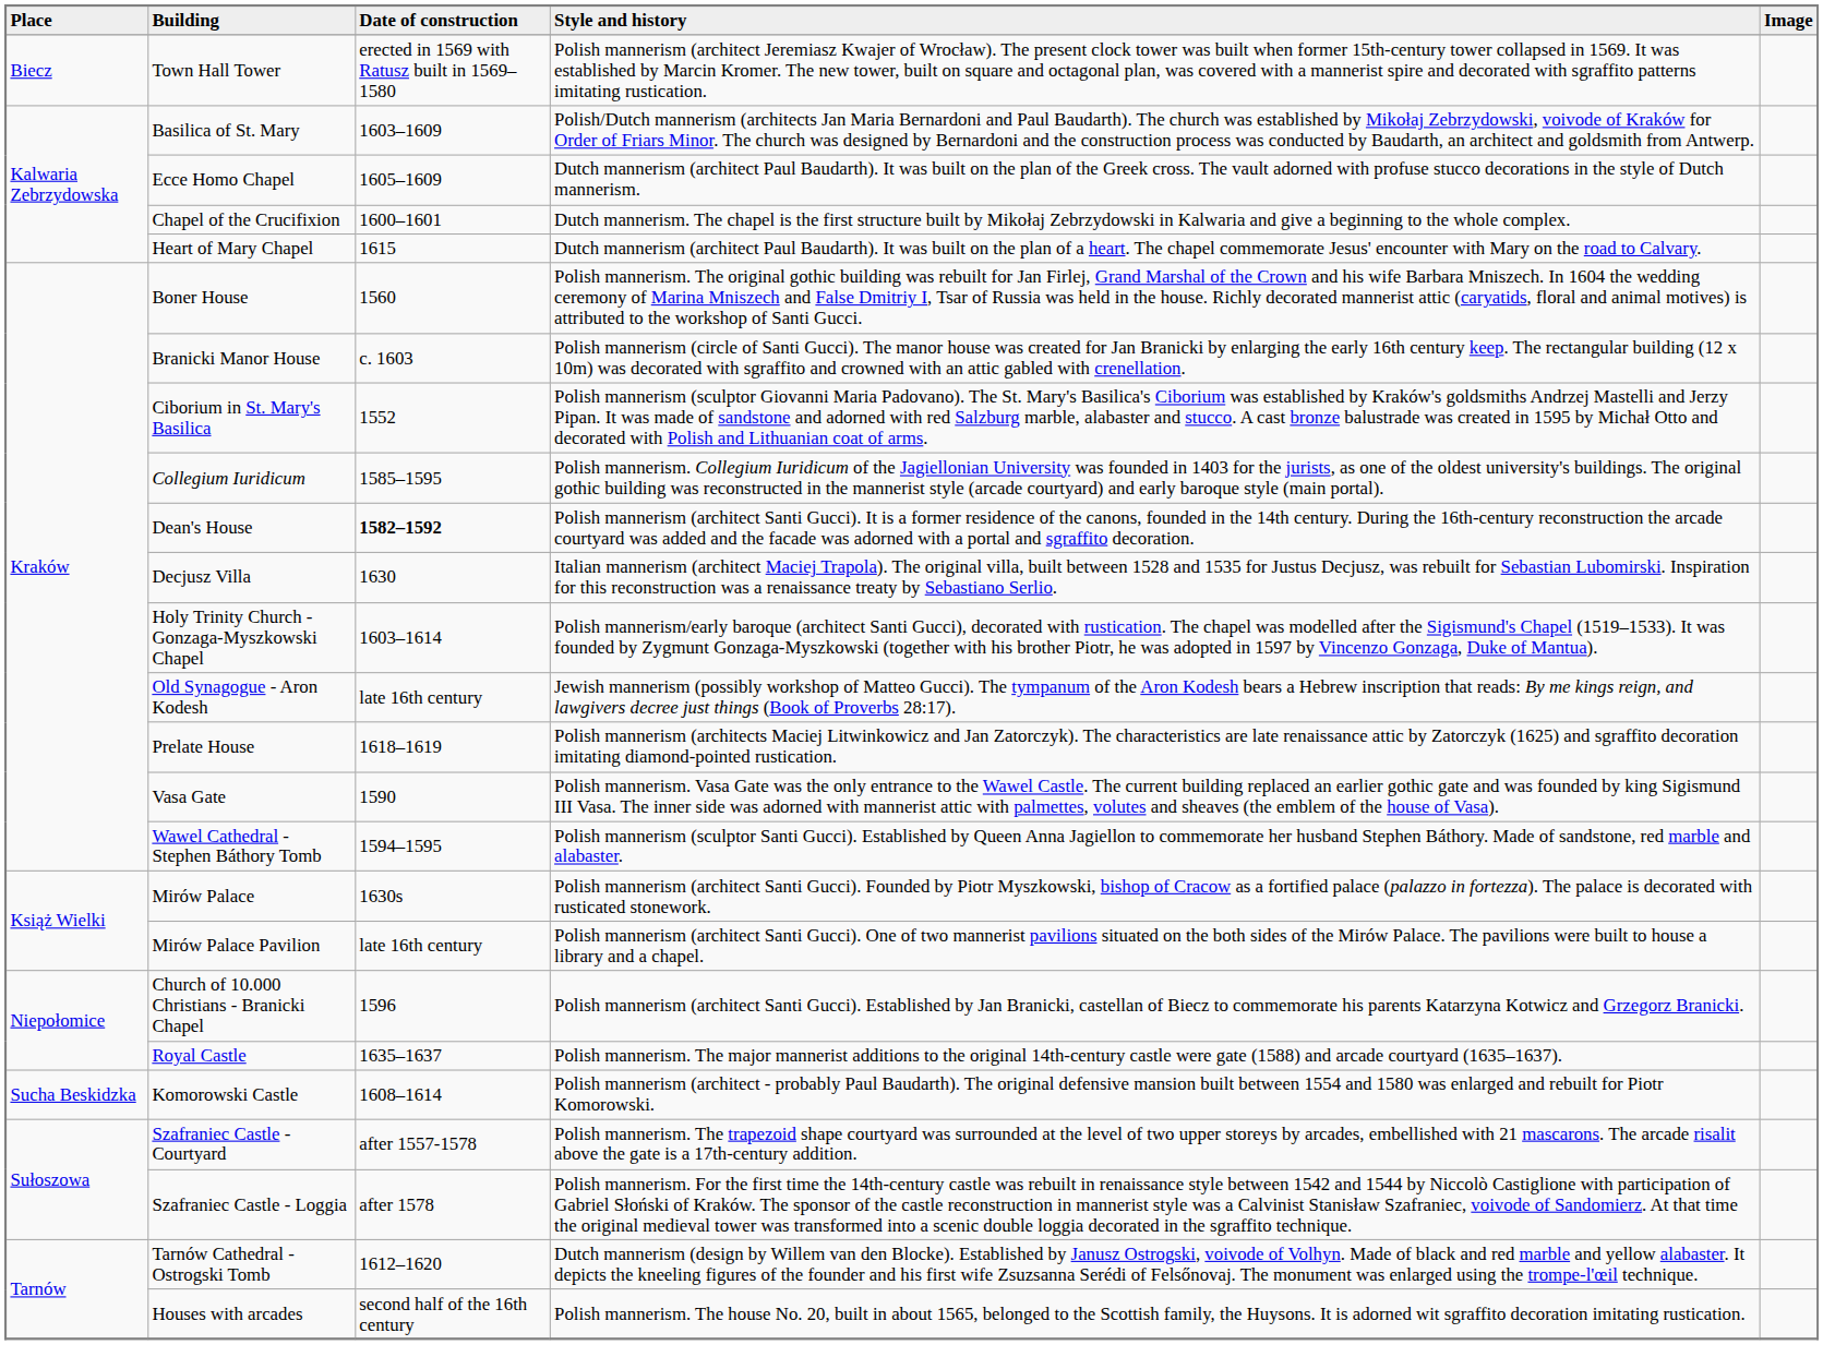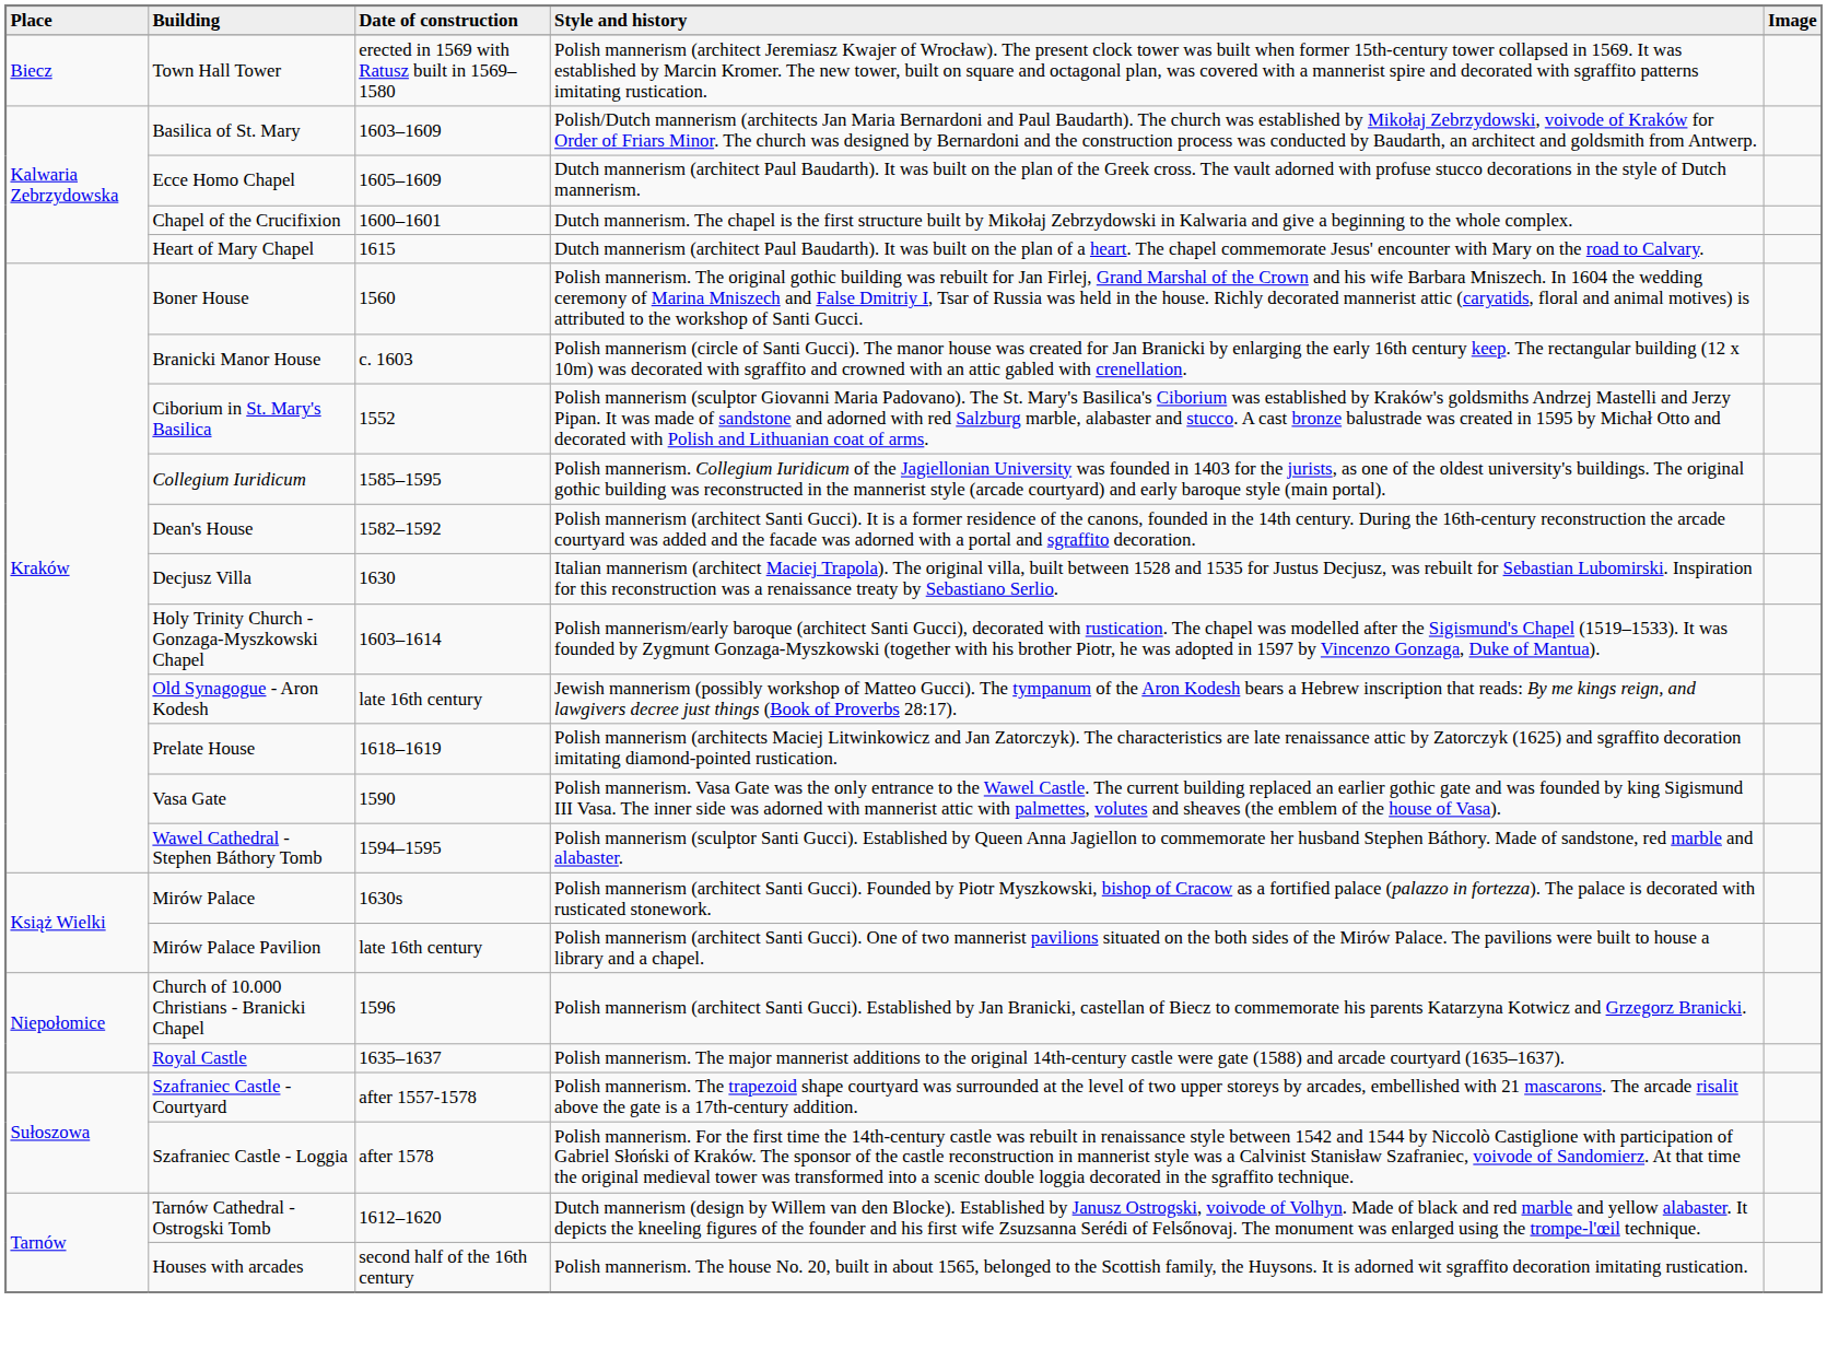 <table class="wikitable" style="border: 2px solid gray; border-collapse: collapse;" width="100%">
 <tr>
 <td bgcolor="#EEEEEE"><strong>Place</strong></td>
 <td bgcolor="#EEEEEE"><strong>Building</strong></td>
 <td bgcolor="#EEEEEE"><strong>Date of construction</strong></td>
 <td bgcolor="#EEEEEE"><strong>Style and history</strong></td>
 <td bgcolor="#EEEEEE"><strong>Image</strong></td>
 </tr>
 <tr>
 </tr>
 <tr>
 <td><a href='#'>Biecz</a></td>
 <td>Town Hall Tower</td>
 <td>erected in 1569 with <a href='#'>Ratusz</a> built in 1569–1580</td>
 <td>Polish mannerism (architect Jeremiasz Kwajer of Wrocław). The present clock tower was built when former 15th-century tower collapsed in 1569. It was established by Marcin Kromer. The new tower, built on square and octagonal plan, was covered with a mannerist spire and decorated with sgraffito patterns imitating rustication.</td>
 <td></td>
 </tr>
 <tr>
 <td rowspan=4><a href='#'>Kalwaria Zebrzydowska</a></td>
 <td>Basilica of St. Mary</td>
 <td>1603–1609</td>
 <td>Polish/Dutch mannerism (architects Jan Maria Bernardoni and Paul Baudarth). The church was established by <a href='#'>Mikołaj Zebrzydowski</a>, <a href='#'>voivode of Kraków</a> for <a href='#'>Order of Friars Minor</a>. The church was designed by Bernardoni and the construction process was conducted by Baudarth, an architect and goldsmith from Antwerp.</td>
 <td></td>
 </tr>
 <tr>
 <td>Ecce Homo Chapel</td>
 <td>1605–1609</td>
 <td>Dutch mannerism (architect Paul Baudarth). It was built on the plan of the Greek cross. The vault adorned with profuse stucco decorations in the style of Dutch mannerism.</td>
 <td></td>
 </tr>
 <tr>
 <td>Chapel of the Crucifixion</td>
 <td>1600–1601</td>
 <td>Dutch mannerism. The chapel is the first structure built by Mikołaj Zebrzydowski in Kalwaria and give a beginning to the whole complex.</td>
 <td></td>
 </tr>
 <tr>
 <td>Heart of Mary Chapel</td>
 <td>1615</td>
 <td>Dutch mannerism (architect Paul Baudarth). It was built on the plan of a <a href='#'>heart</a>. The chapel commemorate Jesus' encounter with Mary on the <a href='#'>road to Calvary</a>.</td>
 <td></td>
 </tr>
 <tr>
 <td rowspan=11><a href='#'>Kraków</a></td>
 <td>Boner House</td>
 <td>1560</td>
 <td>Polish mannerism. The original gothic building was rebuilt for Jan Firlej, <a href='#'>Grand Marshal of the Crown</a> and his wife Barbara Mniszech. In 1604 the wedding ceremony of <a href='#'>Marina Mniszech</a> and <a href='#'>False Dmitriy I</a>, Tsar of Russia was held in the house. Richly decorated mannerist attic (<a href='#'>caryatids</a>, floral and animal motives) is attributed to the workshop of Santi Gucci.</td>
 <td></td>
 </tr>
 <tr>
 <td>Branicki Manor House</td>
 <td>c. 1603</td>
 <td>Polish mannerism (circle of Santi Gucci). The manor house was created for Jan Branicki by enlarging the early 16th century <a href='#'>keep</a>. The rectangular building (12 x 10m) was decorated with sgraffito and  crowned with an attic gabled with <a href='#'>crenellation</a>.</td>
 <td></td>
 </tr>
 <tr>
 <td>Ciborium in <a href='#'>St. Mary's Basilica</a></td>
 <td>1552</td>
 <td>Polish mannerism (sculptor Giovanni Maria Padovano). The St. Mary's Basilica's <a href='#'>Ciborium</a> was established by Kraków's goldsmiths Andrzej Mastelli and Jerzy Pipan. It was made of <a href='#'>sandstone</a> and adorned with red <a href='#'>Salzburg</a> marble, alabaster and <a href='#'>stucco</a>. A cast <a href='#'>bronze</a> balustrade was created in 1595 by Michał Otto and decorated with <a href='#'>Polish and Lithuanian coat of arms</a>.</td>
 <td></td>
 </tr>
 <tr>
 <td><em>Collegium Iuridicum</em></td>
 <td>1585–1595</td>
 <td>Polish mannerism. <em>Collegium Iuridicum</em> of the <a href='#'>Jagiellonian University</a> was founded in 1403 for the <a href='#'>jurists</a>, as one of the oldest university's buildings. The original gothic building was reconstructed in the mannerist style (arcade courtyard) and early baroque style (main portal).</td>
 <td></td>
 </tr>
 <tr>
 <td>Dean's House</td>
-<td><strong>1582–1592</strong></td>
+<td>1582–1592</td>
 <td>Polish mannerism (architect Santi Gucci). It is a former residence of the canons, founded in the 14th century. During the 16th-century reconstruction the arcade courtyard was added and the facade was adorned with a portal and <a href='#'>sgraffito</a> decoration.</td>
 <td></td>
 </tr>
 <tr>
 <td>Decjusz Villa</td>
 <td>1630</td>
 <td>Italian mannerism (architect <a href='#'>Maciej Trapola</a>).  The original villa, built between 1528 and 1535 for Justus Decjusz, was rebuilt for <a href='#'>Sebastian Lubomirski</a>. Inspiration for this reconstruction was a renaissance treaty by <a href='#'>Sebastiano Serlio</a>.</td>
 <td></td>
 </tr>
 <tr>
 <td>Holy Trinity Church - Gonzaga-Myszkowski Chapel</td>
 <td>1603–1614</td>
 <td>Polish mannerism/early baroque (architect Santi Gucci), decorated with <a href='#'>rustication</a>. The chapel was modelled after the <a href='#'>Sigismund's Chapel</a> (1519–1533). It was founded by Zygmunt Gonzaga-Myszkowski (together with his brother Piotr, he was adopted in 1597 by <a href='#'>Vincenzo Gonzaga</a>, <a href='#'>Duke of Mantua</a>).</td>
 <td></td>
 </tr>
 <tr>
 <td><a href='#'>Old Synagogue</a> - Aron Kodesh</td>
 <td>late 16th century</td>
 <td>Jewish mannerism (possibly workshop of Matteo Gucci). The <a href='#'>tympanum</a> of the <a href='#'>Aron Kodesh</a> bears a Hebrew inscription that reads: <em>By me kings reign, and lawgivers decree just things</em> (<a href='#'>Book of Proverbs</a> 28:17).</td>
 <td></td>
 </tr>
 <tr>
 <td>Prelate House</td>
 <td>1618–1619</td>
 <td>Polish mannerism (architects Maciej Litwinkowicz and Jan Zatorczyk). The characteristics are late renaissance attic by Zatorczyk (1625) and sgraffito decoration imitating diamond-pointed rustication.</td>
 <td></td>
 </tr>
 <tr>
 <td>Vasa Gate</td>
 <td>1590</td>
 <td>Polish mannerism. Vasa Gate was the only entrance to the <a href='#'>Wawel Castle</a>. The current building replaced an earlier gothic gate and was founded by king Sigismund III Vasa.  The inner side was adorned with mannerist attic with <a href='#'>palmettes</a>, <a href='#'>volutes</a> and sheaves (the emblem of the <a href='#'>house of Vasa</a>).</td>
 <td></td>
 </tr>
 <tr>
 <td><a href='#'>Wawel Cathedral</a> - Stephen Báthory Tomb</td>
 <td>1594–1595</td>
 <td>Polish mannerism (sculptor Santi Gucci). Established by Queen Anna Jagiellon to commemorate her husband Stephen Báthory. Made of sandstone, red <a href='#'>marble</a> and <a href='#'>alabaster</a>.</td>
 <td></td>
 </tr>
 <tr>
 <td rowspan=2><a href='#'>Książ Wielki</a></td>
 <td>Mirów Palace</td>
 <td>1630s</td>
 <td>Polish mannerism (architect Santi Gucci). Founded by Piotr Myszkowski, <a href='#'>bishop of Cracow</a> as a fortified palace (<em>palazzo in fortezza</em>). The palace is decorated with rusticated stonework.</td>
 <td></td>
 </tr>
 <tr>
 <td>Mirów Palace Pavilion</td>
 <td>late 16th century</td>
 <td>Polish mannerism (architect Santi Gucci). One of two mannerist <a href='#'>pavilions</a> situated on the both sides of the Mirów Palace. The pavilions were built to house a library and a chapel.</td>
 <td></td>
 </tr>
 <tr>
 <td rowspan=2><a href='#'>Niepołomice</a></td>
 <td>Church of 10.000 Christians - Branicki Chapel</td>
 <td>1596</td>
 <td>Polish mannerism (architect Santi Gucci). Established by Jan Branicki, castellan of Biecz to commemorate his parents Katarzyna Kotwicz and <a href='#'>Grzegorz Branicki</a>.</td>
 <td></td>
 </tr>
 <tr>
 <td><a href='#'>Royal Castle</a></td>
 <td>1635–1637</td>
 <td>Polish mannerism. The major mannerist additions to the original 14th-century castle were gate (1588) and arcade courtyard (1635–1637).</td>
 <td></td>
 </tr>
 <tr>
-<td><a href='#'>Sucha Beskidzka</a></td>
-<td>Komorowski Castle</td>
-<td>1608–1614</td>
-<td>Polish mannerism (architect - probably Paul Baudarth). The original defensive mansion built between 1554 and 1580 was enlarged and rebuilt for Piotr Komorowski.</td>
-<td></td>
-</tr>
-<tr>
 <td rowspan=2><a href='#'>Sułoszowa</a></td>
 <td><a href='#'>Szafraniec Castle</a> - Courtyard</td>
 <td>after 1557-1578</td>
 <td>Polish mannerism. The <a href='#'>trapezoid</a> shape courtyard was surrounded at the level of two upper storeys by arcades, embellished with 21 <a href='#'>mascarons</a>. The arcade <a href='#'>risalit</a> above the gate is a 17th-century addition.</td>
 <td></td>
 </tr>
 <tr>
 <td>Szafraniec Castle - Loggia</td>
 <td>after 1578</td>
 <td>Polish mannerism. For the first time the 14th-century castle was rebuilt in renaissance style between 1542 and 1544 by Niccolò Castiglione with participation of Gabriel Słoński of Kraków. The sponsor of the castle reconstruction in mannerist style was a Calvinist Stanisław Szafraniec, <a href='#'>voivode of Sandomierz</a>. At that time the original medieval tower was transformed into a scenic double loggia decorated in the sgraffito technique.</td>
 <td></td>
 </tr>
 <tr>
 <td rowspan=2><a href='#'>Tarnów</a></td>
 <td>Tarnów Cathedral - Ostrogski Tomb</td>
 <td>1612–1620</td>
 <td>Dutch mannerism (design by Willem van den Blocke). Established by <a href='#'>Janusz Ostrogski</a>, <a href='#'>voivode of Volhyn</a>. Made of black and red <a href='#'>marble</a> and yellow <a href='#'>alabaster</a>. It depicts the kneeling figures of the founder and his first wife Zsuzsanna Serédi of Felsőnovaj. The monument was enlarged using the <a href='#'>trompe-l'œil</a> technique.</td>
 <td></td>
 </tr>
 <tr>
 <td>Houses with arcades</td>
 <td>second half of the 16th century</td>
 <td>Polish mannerism. The house No. 20, built in about 1565, belonged to the Scottish family, the Huysons. It is adorned wit sgraffito decoration imitating rustication.</td>
 <td></td>
 </tr>
 <tr>
 </tr>
 </table>
